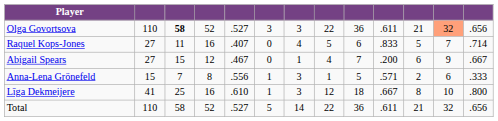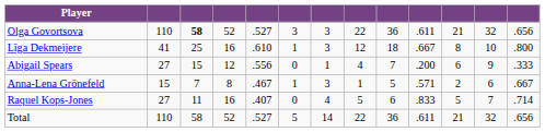 <table class="wikitable" style="text-align:center">
 <tr>
 <th style="background:#744184; color:white" width="200px">Player</th>
 <th style="background:#744184; color:white" width="40px"></th>
 <th style="background:#744184; color:white" width="40px"></th>
 <th style="background:#744184; color:white" width="40px"></th>
 <th style="background:#744184; color:white" width="40px"></th>
 <th style="background:#744184; color:white" width="40px"></th>
 <th style="background:#744184; color:white" width="40px"></th>
 <th style="background:#744184; color:white" width="40px"></th>
 <th style="background:#744184; color:white" width="40px"></th>
 <th style="background:#744184; color:white" width="40px"></th>
 <th style="background:#744184; color:white" width="40px"></th>
 <th style="background:#744184; color:white" width="40px"></th>
 <th style="background:#744184; color:white" width="40px"></th>
 </tr>
 <tr>
 <td style="text-align:left"><a href='#'>Olga Govortsova</a></td>
 <td>110</td>
 <td><strong>58</strong></td>
 <td>52</td>
 <td>.527</td>
 <td>3</td>
 <td>3</td>
 <td>22</td>
 <td>36</td>
 <td>.611</td>
 <td>21</td>
-<td style="background: lightsalmon;">32</td>
+<td>32</td>
 <td>.656</td>
+</tr>
+<tr>
+<td style="text-align:left"><a href='#'>Līga Dekmeijere</a></td>
+<td>41</td>
+<td>25</td>
+<td>16</td>
+<td>.610</td>
+<td>1</td>
+<td>3</td>
+<td>12</td>
+<td>18</td>
+<td>.667</td>
+<td>8</td>
+<td>10</td>
+<td>.800</td>
+</tr>
+<tr>
+<td style="text-align:left"><a href='#'>Abigail Spears</a></td>
+<td>27</td>
+<td>15</td>
+<td>12</td>
+<td>.556</td>
+<td>0</td>
+<td>1</td>
+<td>4</td>
+<td>7</td>
+<td>.200</td>
+<td>6</td>
+<td>9</td>
+<td>.333</td>
+</tr>
+<tr>
+<td style="text-align:left"><a href='#'>Anna-Lena Grönefeld</a></td>
+<td>15</td>
+<td>7</td>
+<td>8</td>
+<td>.467</td>
+<td>1</td>
+<td>3</td>
+<td>1</td>
+<td>5</td>
+<td>.571</td>
+<td>2</td>
+<td>6</td>
+<td>.667</td>
 </tr>
 <tr>
 <td style="text-align:left"><a href='#'>Raquel Kops-Jones</a></td>
 <td>27</td>
 <td>11</td>
 <td>16</td>
 <td>.407</td>
 <td>0</td>
 <td>4</td>
 <td>5</td>
 <td>6</td>
 <td>.833</td>
 <td>5</td>
 <td>7</td>
 <td>.714</td>
 </tr>
 <tr>
-<td style="text-align:left"><a href='#'>Abigail Spears</a></td>
-<td>27</td>
-<td>15</td>
-<td>12</td>
-<td>.467</td>
-<td>0</td>
-<td>1</td>
-<td>4</td>
-<td>7</td>
-<td>.200</td>
-<td>6</td>
-<td>9</td>
-<td>.667</td>
-</tr>
-<tr>
-<td style="text-align:left"><a href='#'>Anna-Lena Grönefeld</a></td>
-<td>15</td>
-<td>7</td>
-<td>8</td>
-<td>.556</td>
-<td>1</td>
-<td>3</td>
-<td>1</td>
-<td>5</td>
-<td>.571</td>
-<td>2</td>
-<td>6</td>
-<td>.333</td>
-</tr>
-<tr>
-<td style="text-align:left"><a href='#'>Līga Dekmeijere</a></td>
-<td>41</td>
-<td>25</td>
-<td>16</td>
-<td>.610</td>
-<td>1</td>
-<td>3</td>
-<td>12</td>
-<td>18</td>
-<td>.667</td>
-<td>8</td>
-<td>10</td>
-<td>.800</td>
-</tr>
-<tr>
 <td style="text-align:left">Total</td>
 <td>110</td>
 <td>58</td>
 <td>52</td>
 <td>.527</td>
 <td>5</td>
 <td>14</td>
 <td>22</td>
 <td>36</td>
 <td>.611</td>
 <td>21</td>
 <td>32</td>
 <td>.656</td>
 </tr>
 </table>
